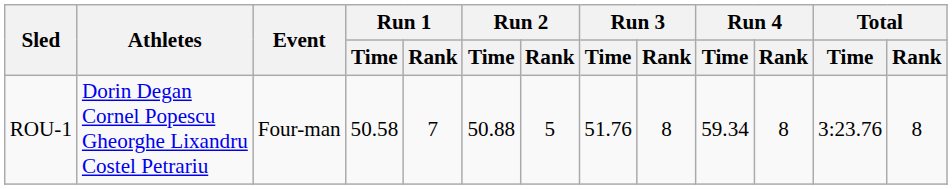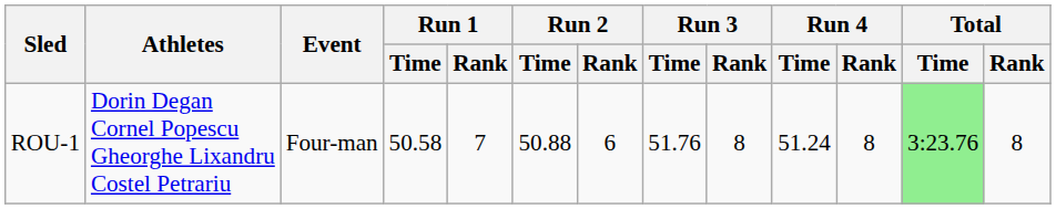 <table class="wikitable"  border="1" style="font-size:90%">
 <tr>
 <th rowspan="2">Sled</th>
 <th rowspan="2">Athletes</th>
 <th rowspan="2">Event</th>
 <th colspan="2">Run 1</th>
 <th colspan="2">Run 2</th>
 <th colspan="2">Run 3</th>
 <th colspan="2">Run 4</th>
 <th colspan="2">Total</th>
 </tr>
 <tr>
 <th>Time</th>
 <th>Rank</th>
 <th>Time</th>
 <th>Rank</th>
 <th>Time</th>
 <th>Rank</th>
 <th>Time</th>
 <th>Rank</th>
 <th>Time</th>
 <th>Rank</th>
 </tr>
 <tr>
 <td align="center">ROU-1</td>
 <td><a href='#'>Dorin Degan</a><br><a href='#'>Cornel Popescu</a><br><a href='#'>Gheorghe Lixandru</a><br><a href='#'>Costel Petrariu</a></td>
 <td>Four-man</td>
 <td align="center">50.58</td>
 <td align="center">7</td>
 <td align="center">50.88</td>
-<td align="center">5</td>
+<td align="center">6</td>
 <td align="center">51.76</td>
 <td align="center">8</td>
-<td align="center">59.34</td>
+<td align="center">51.24</td>
 <td align="center">8</td>
-<td align="center">3:23.76</td>
+<td align="center" style="background: lightgreen;">3:23.76</td>
 <td align="center">8</td>
 </tr>
 </table>
